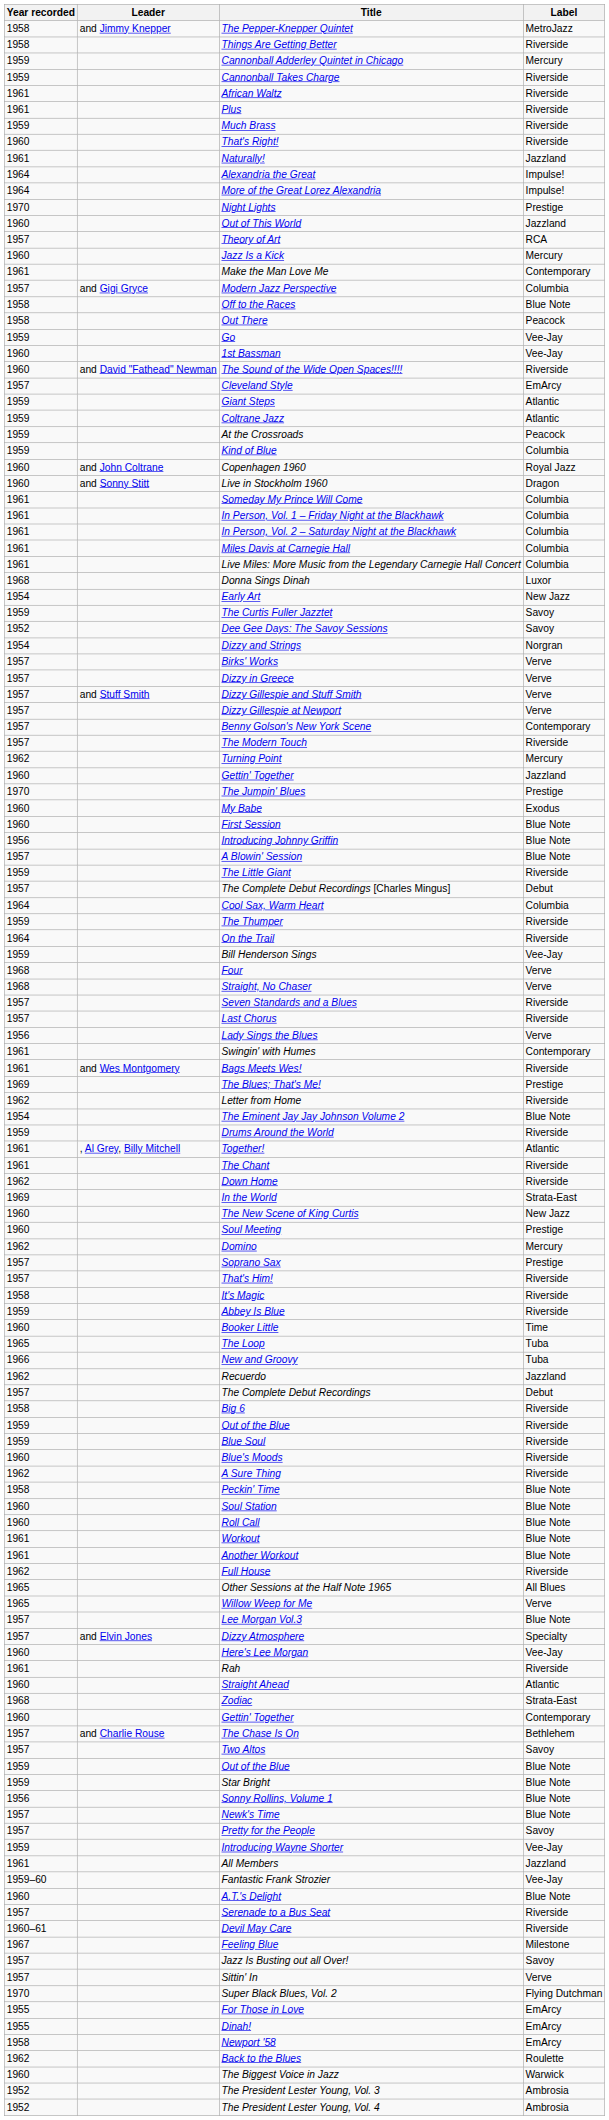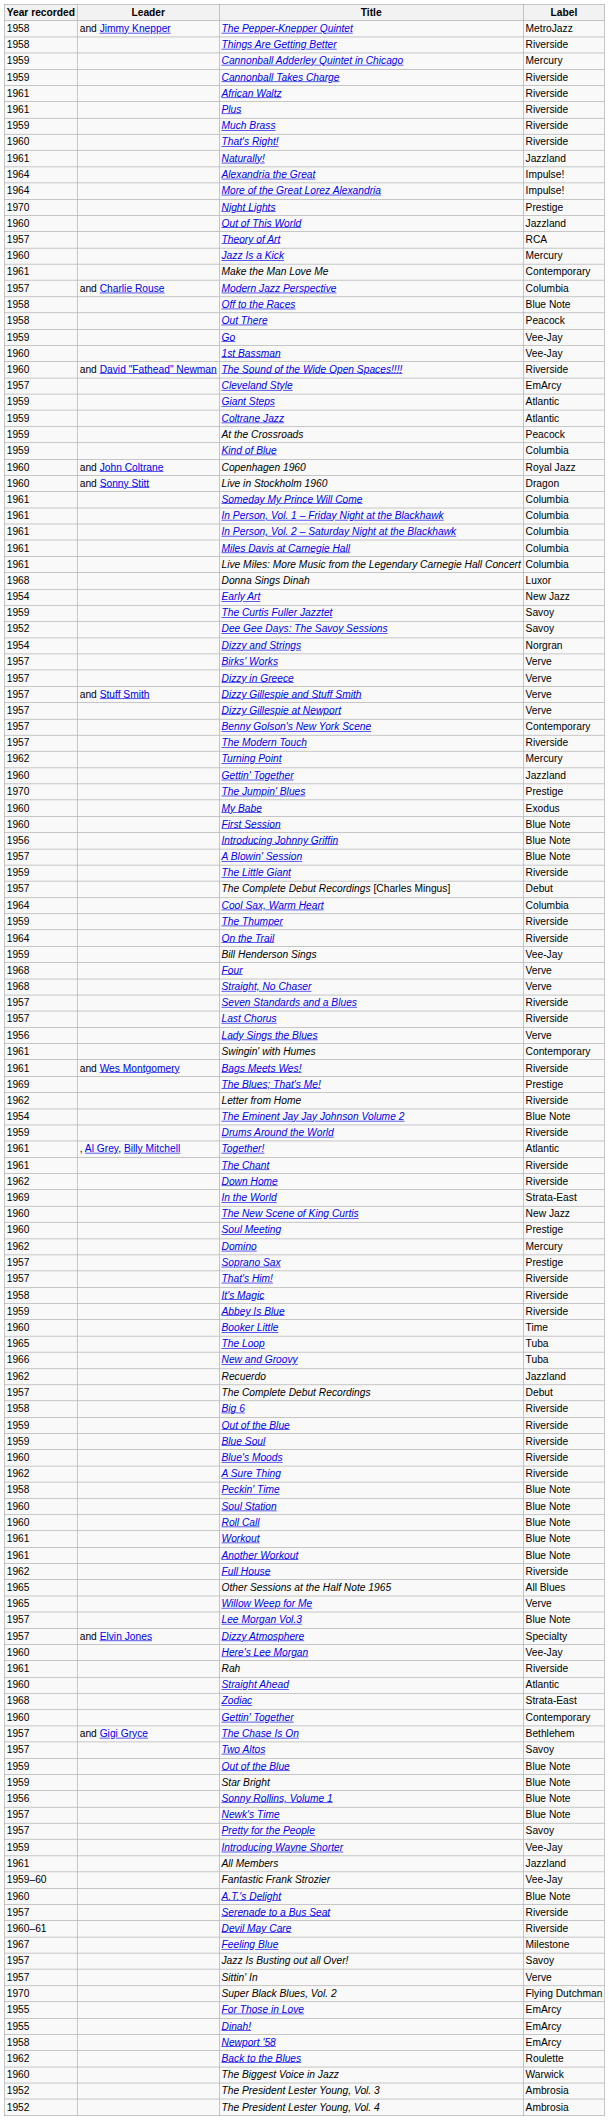 <table class="wikitable sortable">
 <tr>
 <th align="center">Year recorded</th>
 <th>Leader</th>
 <th>Title</th>
 <th>Label</th>
 </tr>
 <tr>
 <td>1958</td>
 <td> and <a href='#'>Jimmy Knepper</a></td>
 <td><em><a href='#'>The Pepper-Knepper Quintet</a></em></td>
 <td>MetroJazz</td>
 </tr>
 <tr>
 <td>1958</td>
 <td></td>
 <td><em><a href='#'>Things Are Getting Better</a></em></td>
 <td>Riverside</td>
 </tr>
 <tr>
 <td>1959</td>
 <td></td>
 <td><em><a href='#'>Cannonball Adderley Quintet in Chicago</a></em></td>
 <td>Mercury</td>
 </tr>
 <tr>
 <td>1959</td>
 <td></td>
 <td><em><a href='#'>Cannonball Takes Charge</a></em></td>
 <td>Riverside</td>
 </tr>
 <tr>
 <td>1961</td>
 <td></td>
 <td><em><a href='#'>African Waltz</a></em></td>
 <td>Riverside</td>
 </tr>
 <tr>
 <td>1961</td>
 <td></td>
 <td><em><a href='#'>Plus</a></em></td>
 <td>Riverside</td>
 </tr>
 <tr>
 <td>1959</td>
 <td></td>
 <td><em><a href='#'>Much Brass</a></em></td>
 <td>Riverside</td>
 </tr>
 <tr>
 <td>1960</td>
 <td></td>
 <td><em><a href='#'>That's Right!</a></em></td>
 <td>Riverside</td>
 </tr>
 <tr>
 <td>1961</td>
 <td></td>
 <td><em><a href='#'>Naturally!</a></em></td>
 <td>Jazzland</td>
 </tr>
 <tr>
 <td>1964</td>
 <td></td>
 <td><em><a href='#'>Alexandria the Great</a></em></td>
 <td>Impulse!</td>
 </tr>
 <tr>
 <td>1964</td>
 <td></td>
 <td><em><a href='#'>More of the Great Lorez Alexandria</a></em></td>
 <td>Impulse!</td>
 </tr>
 <tr>
 <td>1970</td>
 <td></td>
 <td><em><a href='#'>Night Lights</a></em></td>
 <td>Prestige</td>
 </tr>
 <tr>
 <td>1960</td>
 <td></td>
 <td><em><a href='#'>Out of This World</a></em></td>
 <td>Jazzland</td>
 </tr>
 <tr>
 <td>1957</td>
 <td></td>
 <td><em><a href='#'>Theory of Art</a></em></td>
 <td>RCA</td>
 </tr>
 <tr>
 <td>1960</td>
 <td></td>
 <td><em><a href='#'>Jazz Is a Kick</a></em></td>
 <td>Mercury</td>
 </tr>
 <tr>
 <td>1961</td>
 <td></td>
 <td><em>Make the Man Love Me</em></td>
 <td>Contemporary</td>
 </tr>
 <tr>
 <td>1957</td>
-<td> and <a href='#'>Gigi Gryce</a></td>
+<td> and <a href='#'>Charlie Rouse</a></td>
 <td><em><a href='#'>Modern Jazz Perspective</a></em></td>
 <td>Columbia</td>
 </tr>
 <tr>
 <td>1958</td>
 <td></td>
 <td><em><a href='#'>Off to the Races</a></em></td>
 <td>Blue Note</td>
 </tr>
 <tr>
 <td>1958</td>
 <td></td>
 <td><em><a href='#'>Out There</a></em></td>
 <td>Peacock</td>
 </tr>
 <tr>
 <td>1959</td>
 <td></td>
 <td><em><a href='#'>Go</a></em></td>
 <td>Vee-Jay</td>
 </tr>
 <tr>
 <td>1960</td>
 <td></td>
 <td><em><a href='#'>1st Bassman</a></em></td>
 <td>Vee-Jay</td>
 </tr>
 <tr>
 <td>1960</td>
 <td> and <a href='#'>David "Fathead" Newman</a></td>
 <td><em><a href='#'>The Sound of the Wide Open Spaces!!!!</a></em></td>
 <td>Riverside</td>
 </tr>
 <tr>
 <td>1957</td>
 <td></td>
 <td><em><a href='#'>Cleveland Style</a></em></td>
 <td>EmArcy</td>
 </tr>
 <tr>
 <td>1959</td>
 <td></td>
 <td><em><a href='#'>Giant Steps</a></em></td>
 <td>Atlantic</td>
 </tr>
 <tr>
 <td>1959</td>
 <td></td>
 <td><em><a href='#'>Coltrane Jazz</a></em></td>
 <td>Atlantic</td>
 </tr>
 <tr>
 <td>1959</td>
 <td></td>
 <td><em>At the Crossroads</em></td>
 <td>Peacock</td>
 </tr>
 <tr>
 <td>1959</td>
 <td></td>
 <td><em><a href='#'>Kind of Blue</a></em></td>
 <td>Columbia</td>
 </tr>
 <tr>
 <td>1960</td>
 <td> and <a href='#'>John Coltrane</a></td>
 <td><em>Copenhagen 1960</em></td>
 <td>Royal Jazz</td>
 </tr>
 <tr>
 <td>1960</td>
 <td> and <a href='#'>Sonny Stitt</a></td>
 <td><em>Live in Stockholm 1960</em></td>
 <td>Dragon</td>
 </tr>
 <tr>
 <td>1961</td>
 <td></td>
 <td><em><a href='#'>Someday My Prince Will Come</a></em></td>
 <td>Columbia</td>
 </tr>
 <tr>
 <td>1961</td>
 <td></td>
 <td><em><a href='#'>In Person, Vol. 1 – Friday Night at the Blackhawk</a></em></td>
 <td>Columbia</td>
 </tr>
 <tr>
 <td>1961</td>
 <td></td>
 <td><em><a href='#'>In Person, Vol. 2 – Saturday Night at the Blackhawk</a></em></td>
 <td>Columbia</td>
 </tr>
 <tr>
 <td>1961</td>
 <td></td>
 <td><em><a href='#'>Miles Davis at Carnegie Hall</a></em></td>
 <td>Columbia</td>
 </tr>
 <tr>
 <td>1961</td>
 <td></td>
 <td><em>Live Miles: More Music from the Legendary Carnegie Hall Concert</em></td>
 <td>Columbia</td>
 </tr>
 <tr>
 <td>1968</td>
 <td></td>
 <td><em>Donna Sings Dinah</em></td>
 <td>Luxor</td>
 </tr>
 <tr>
 <td>1954</td>
 <td></td>
 <td><em><a href='#'>Early Art</a></em></td>
 <td>New Jazz</td>
 </tr>
 <tr>
 <td>1959</td>
 <td></td>
 <td><em><a href='#'>The Curtis Fuller Jazztet</a></em></td>
 <td>Savoy</td>
 </tr>
 <tr>
 <td>1952</td>
 <td></td>
 <td><em><a href='#'>Dee Gee Days: The Savoy Sessions</a></em></td>
 <td>Savoy</td>
 </tr>
 <tr>
 <td>1954</td>
 <td></td>
 <td><em><a href='#'>Dizzy and Strings</a></em></td>
 <td>Norgran</td>
 </tr>
 <tr>
 <td>1957</td>
 <td></td>
 <td><em><a href='#'>Birks' Works</a></em></td>
 <td>Verve</td>
 </tr>
 <tr>
 <td>1957</td>
 <td></td>
 <td><em><a href='#'>Dizzy in Greece</a></em></td>
 <td>Verve</td>
 </tr>
 <tr>
 <td>1957</td>
 <td> and <a href='#'>Stuff Smith</a></td>
 <td><em><a href='#'>Dizzy Gillespie and Stuff Smith</a></em></td>
 <td>Verve</td>
 </tr>
 <tr>
 <td>1957</td>
 <td></td>
 <td><em><a href='#'>Dizzy Gillespie at Newport</a></em></td>
 <td>Verve</td>
 </tr>
 <tr>
 <td>1957</td>
 <td></td>
 <td><em><a href='#'>Benny Golson's New York Scene</a></em></td>
 <td>Contemporary</td>
 </tr>
 <tr>
 <td>1957</td>
 <td></td>
 <td><em><a href='#'>The Modern Touch</a></em></td>
 <td>Riverside</td>
 </tr>
 <tr>
 <td>1962</td>
 <td></td>
 <td><em><a href='#'>Turning Point</a></em></td>
 <td>Mercury</td>
 </tr>
 <tr>
 <td>1960</td>
 <td></td>
 <td><em><a href='#'>Gettin' Together</a></em></td>
 <td>Jazzland</td>
 </tr>
 <tr>
 <td>1970</td>
 <td></td>
 <td><em><a href='#'>The Jumpin' Blues</a></em></td>
 <td>Prestige</td>
 </tr>
 <tr>
 <td>1960</td>
 <td></td>
 <td><em><a href='#'>My Babe</a></em></td>
 <td>Exodus</td>
 </tr>
 <tr>
 <td>1960</td>
 <td></td>
 <td><em><a href='#'>First Session</a></em></td>
 <td>Blue Note</td>
 </tr>
 <tr>
 <td>1956</td>
 <td></td>
 <td><em><a href='#'>Introducing Johnny Griffin</a></em></td>
 <td>Blue Note</td>
 </tr>
 <tr>
 <td>1957</td>
 <td></td>
 <td><em><a href='#'>A Blowin' Session</a></em></td>
 <td>Blue Note</td>
 </tr>
 <tr>
 <td>1959</td>
 <td></td>
 <td><em><a href='#'>The Little Giant</a></em></td>
 <td>Riverside</td>
 </tr>
 <tr>
 <td>1957</td>
 <td></td>
 <td><em>The Complete Debut Recordings</em> [Charles Mingus]</td>
 <td>Debut</td>
 </tr>
 <tr>
 <td>1964</td>
 <td></td>
 <td><em><a href='#'>Cool Sax, Warm Heart</a></em></td>
 <td>Columbia</td>
 </tr>
 <tr>
 <td>1959</td>
 <td></td>
 <td><em><a href='#'>The Thumper</a></em></td>
 <td>Riverside</td>
 </tr>
 <tr>
 <td>1964</td>
 <td></td>
 <td><em><a href='#'>On the Trail</a></em></td>
 <td>Riverside</td>
 </tr>
 <tr>
 <td>1959</td>
 <td></td>
 <td><em>Bill Henderson Sings</em></td>
 <td>Vee-Jay</td>
 </tr>
 <tr>
 <td>1968</td>
 <td></td>
 <td><em><a href='#'>Four</a></em></td>
 <td>Verve</td>
 </tr>
 <tr>
 <td>1968</td>
 <td></td>
 <td><em><a href='#'>Straight, No Chaser</a></em></td>
 <td>Verve</td>
 </tr>
 <tr>
 <td>1957</td>
 <td></td>
 <td><em><a href='#'>Seven Standards and a Blues</a></em></td>
 <td>Riverside</td>
 </tr>
 <tr>
 <td>1957</td>
 <td></td>
 <td><em><a href='#'>Last Chorus</a></em></td>
 <td>Riverside</td>
 </tr>
 <tr>
 <td>1956</td>
 <td></td>
 <td><em><a href='#'>Lady Sings the Blues</a></em></td>
 <td>Verve</td>
 </tr>
 <tr>
 <td>1961</td>
 <td></td>
 <td><em>Swingin' with Humes</em></td>
 <td>Contemporary</td>
 </tr>
 <tr>
 <td>1961</td>
 <td> and <a href='#'>Wes Montgomery</a></td>
 <td><em><a href='#'>Bags Meets Wes!</a></em></td>
 <td>Riverside</td>
 </tr>
 <tr>
 <td>1969</td>
 <td></td>
 <td><em><a href='#'>The Blues; That's Me!</a></em></td>
 <td>Prestige</td>
 </tr>
 <tr>
 <td>1962</td>
 <td></td>
 <td><em>Letter from Home</em></td>
 <td>Riverside</td>
 </tr>
 <tr>
 <td>1954</td>
 <td></td>
 <td><em><a href='#'>The Eminent Jay Jay Johnson Volume 2</a></em></td>
 <td>Blue Note</td>
 </tr>
 <tr>
 <td>1959</td>
 <td></td>
 <td><em><a href='#'>Drums Around the World</a></em></td>
 <td>Riverside</td>
 </tr>
 <tr>
 <td>1961</td>
 <td>, <a href='#'>Al Grey</a>, <a href='#'>Billy Mitchell</a></td>
 <td><em><a href='#'>Together!</a></em></td>
 <td>Atlantic</td>
 </tr>
 <tr>
 <td>1961</td>
 <td></td>
 <td><em><a href='#'>The Chant</a></em></td>
 <td>Riverside</td>
 </tr>
 <tr>
 <td>1962</td>
 <td></td>
 <td><em><a href='#'>Down Home</a></em></td>
 <td>Riverside</td>
 </tr>
 <tr>
 <td>1969</td>
 <td></td>
 <td><em><a href='#'>In the World</a></em></td>
 <td>Strata-East</td>
 </tr>
 <tr>
 <td>1960</td>
 <td></td>
 <td><em><a href='#'>The New Scene of King Curtis</a></em></td>
 <td>New Jazz</td>
 </tr>
 <tr>
 <td>1960</td>
 <td></td>
 <td><em><a href='#'>Soul Meeting</a></em></td>
 <td>Prestige</td>
 </tr>
 <tr>
 <td>1962</td>
 <td></td>
 <td><em><a href='#'>Domino</a></em></td>
 <td>Mercury</td>
 </tr>
 <tr>
 <td>1957</td>
 <td></td>
 <td><em><a href='#'>Soprano Sax</a></em></td>
 <td>Prestige</td>
 </tr>
 <tr>
 <td>1957</td>
 <td></td>
 <td><em><a href='#'>That's Him!</a></em></td>
 <td>Riverside</td>
 </tr>
 <tr>
 <td>1958</td>
 <td></td>
 <td><em><a href='#'>It's Magic</a></em></td>
 <td>Riverside</td>
 </tr>
 <tr>
 <td>1959</td>
 <td></td>
 <td><em><a href='#'>Abbey Is Blue</a></em></td>
 <td>Riverside</td>
 </tr>
 <tr>
 <td>1960</td>
 <td></td>
 <td><em><a href='#'>Booker Little</a></em></td>
 <td>Time</td>
 </tr>
 <tr>
 <td>1965</td>
 <td></td>
 <td><em><a href='#'>The Loop</a></em></td>
 <td>Tuba</td>
 </tr>
 <tr>
 <td>1966</td>
 <td></td>
 <td><em><a href='#'>New and Groovy</a></em></td>
 <td>Tuba</td>
 </tr>
 <tr>
 <td>1962</td>
 <td></td>
 <td><em>Recuerdo</em></td>
 <td>Jazzland</td>
 </tr>
 <tr>
 <td>1957</td>
 <td></td>
 <td><em>The Complete Debut Recordings</em></td>
 <td>Debut</td>
 </tr>
 <tr>
 <td>1958</td>
 <td></td>
 <td><em><a href='#'>Big 6</a></em></td>
 <td>Riverside</td>
 </tr>
 <tr>
 <td>1959</td>
 <td></td>
 <td><em><a href='#'>Out of the Blue</a></em></td>
 <td>Riverside</td>
 </tr>
 <tr>
 <td>1959</td>
 <td></td>
 <td><em><a href='#'>Blue Soul</a></em></td>
 <td>Riverside</td>
 </tr>
 <tr>
 <td>1960</td>
 <td></td>
 <td><em><a href='#'>Blue's Moods</a></em></td>
 <td>Riverside</td>
 </tr>
 <tr>
 <td>1962</td>
 <td></td>
 <td><em><a href='#'>A Sure Thing</a></em></td>
 <td>Riverside</td>
 </tr>
 <tr>
 <td>1958</td>
 <td></td>
 <td><em><a href='#'>Peckin' Time</a></em></td>
 <td>Blue Note</td>
 </tr>
 <tr>
 <td>1960</td>
 <td></td>
 <td><em><a href='#'>Soul Station</a></em></td>
 <td>Blue Note</td>
 </tr>
 <tr>
 <td>1960</td>
 <td></td>
 <td><em><a href='#'>Roll Call</a></em></td>
 <td>Blue Note</td>
 </tr>
 <tr>
 <td>1961</td>
 <td></td>
 <td><em><a href='#'>Workout</a></em></td>
 <td>Blue Note</td>
 </tr>
 <tr>
 <td>1961</td>
 <td></td>
 <td><em><a href='#'>Another Workout</a></em></td>
 <td>Blue Note</td>
 </tr>
 <tr>
 <td>1962</td>
 <td></td>
 <td><em><a href='#'>Full House</a></em></td>
 <td>Riverside</td>
 </tr>
 <tr>
 <td>1965</td>
 <td></td>
 <td><em>Other Sessions at the Half Note 1965</em></td>
 <td>All Blues</td>
 </tr>
 <tr>
 <td>1965</td>
 <td></td>
 <td><em><a href='#'>Willow Weep for Me</a></em></td>
 <td>Verve</td>
 </tr>
 <tr>
 <td>1957</td>
 <td></td>
 <td><em><a href='#'>Lee Morgan Vol.3</a></em></td>
 <td>Blue Note</td>
 </tr>
 <tr>
 <td>1957</td>
 <td> and <a href='#'>Elvin Jones</a></td>
 <td><em><a href='#'>Dizzy Atmosphere</a></em></td>
 <td>Specialty</td>
 </tr>
 <tr>
 <td>1960</td>
 <td></td>
 <td><em><a href='#'>Here's Lee Morgan</a></em></td>
 <td>Vee-Jay</td>
 </tr>
 <tr>
 <td>1961</td>
 <td></td>
 <td><em>Rah</em></td>
 <td>Riverside</td>
 </tr>
 <tr>
 <td>1960</td>
 <td></td>
 <td><em><a href='#'>Straight Ahead</a></em></td>
 <td>Atlantic</td>
 </tr>
 <tr>
 <td>1968</td>
 <td></td>
 <td><em><a href='#'>Zodiac</a></em></td>
 <td>Strata-East</td>
 </tr>
 <tr>
 <td>1960</td>
 <td></td>
 <td><em><a href='#'>Gettin' Together</a></em></td>
 <td>Contemporary</td>
 </tr>
 <tr>
 <td>1957</td>
-<td> and <a href='#'>Charlie Rouse</a></td>
+<td> and <a href='#'>Gigi Gryce</a></td>
 <td><em><a href='#'>The Chase Is On</a></em></td>
 <td>Bethlehem</td>
 </tr>
 <tr>
 <td>1957</td>
 <td></td>
 <td><em><a href='#'>Two Altos</a></em></td>
 <td>Savoy</td>
 </tr>
 <tr>
 <td>1959</td>
 <td></td>
 <td><em><a href='#'>Out of the Blue</a></em></td>
 <td>Blue Note</td>
 </tr>
 <tr>
 <td>1959</td>
 <td></td>
 <td><em>Star Bright</em></td>
 <td>Blue Note</td>
 </tr>
 <tr>
 <td>1956</td>
 <td></td>
 <td><em><a href='#'>Sonny Rollins, Volume 1</a></em></td>
 <td>Blue Note</td>
 </tr>
 <tr>
 <td>1957</td>
 <td></td>
 <td><em><a href='#'>Newk's Time</a></em></td>
 <td>Blue Note</td>
 </tr>
 <tr>
 <td>1957</td>
 <td></td>
 <td><em><a href='#'>Pretty for the People</a></em></td>
 <td>Savoy</td>
 </tr>
 <tr>
 <td>1959</td>
 <td></td>
 <td><em><a href='#'>Introducing Wayne Shorter</a></em></td>
 <td>Vee-Jay</td>
 </tr>
 <tr>
 <td>1961</td>
 <td></td>
 <td><em>All Members</em></td>
 <td>Jazzland</td>
 </tr>
 <tr>
 <td>1959–60</td>
 <td></td>
 <td><em>Fantastic Frank Strozier</em></td>
 <td>Vee-Jay</td>
 </tr>
 <tr>
 <td>1960</td>
 <td></td>
 <td><em><a href='#'>A.T.'s Delight</a></em></td>
 <td>Blue Note</td>
 </tr>
 <tr>
 <td>1957</td>
 <td></td>
 <td><em><a href='#'>Serenade to a Bus Seat</a></em></td>
 <td>Riverside</td>
 </tr>
 <tr>
 <td>1960–61</td>
 <td></td>
 <td><em><a href='#'>Devil May Care</a></em></td>
 <td>Riverside</td>
 </tr>
 <tr>
 <td>1967</td>
 <td></td>
 <td><em><a href='#'>Feeling Blue</a></em></td>
 <td>Milestone</td>
 </tr>
 <tr>
 <td>1957</td>
 <td></td>
 <td><em>Jazz Is Busting out all Over!</em></td>
 <td>Savoy</td>
 </tr>
 <tr>
 <td>1957</td>
 <td></td>
 <td><em>Sittin' In</em></td>
 <td>Verve</td>
 </tr>
 <tr>
 <td>1970</td>
 <td></td>
 <td><em>Super Black Blues, Vol. 2</em></td>
 <td>Flying Dutchman</td>
 </tr>
 <tr>
 <td>1955</td>
 <td></td>
 <td><em><a href='#'>For Those in Love</a></em></td>
 <td>EmArcy</td>
 </tr>
 <tr>
 <td>1955</td>
 <td></td>
 <td><em><a href='#'>Dinah!</a></em></td>
 <td>EmArcy</td>
 </tr>
 <tr>
 <td>1958</td>
 <td></td>
 <td><em><a href='#'>Newport '58</a></em></td>
 <td>EmArcy</td>
 </tr>
 <tr>
 <td>1962</td>
 <td></td>
 <td><em><a href='#'>Back to the Blues</a></em></td>
 <td>Roulette</td>
 </tr>
 <tr>
 <td>1960</td>
 <td></td>
 <td><em>The Biggest Voice in Jazz</em></td>
 <td>Warwick</td>
 </tr>
 <tr>
 <td>1952</td>
 <td></td>
 <td><em>The President Lester Young, Vol. 3</em></td>
 <td>Ambrosia</td>
 </tr>
 <tr>
 <td>1952</td>
 <td></td>
 <td><em>The President Lester Young, Vol. 4</em></td>
 <td>Ambrosia</td>
 </tr>
 </table>
